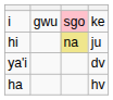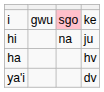 <table class="wikitable">
 <tr>
 <th></th>
 <th></th>
 <th></th>
 <th></th>
 </tr>
 <tr>
 <td>i</td>
 <td>gwu</td>
 <td style="background: pink;">sgo</td>
 <td>ke</td>
 </tr>
 <tr>
 <td>hi</td>
 <td></td>
-<td style="background: khaki;">na</td>
+<td>na</td>
 <td>ju</td>
+</tr>
+<tr>
+<td>ha</td>
+<td></td>
+<td></td>
+<td>hv</td>
 </tr>
 <tr>
 <td>ya'i</td>
 <td></td>
 <td></td>
 <td>dv</td>
 </tr>
-<tr>
-<td>ha</td>
-<td></td>
-<td></td>
-<td>hv</td>
-</tr>
 </table>
